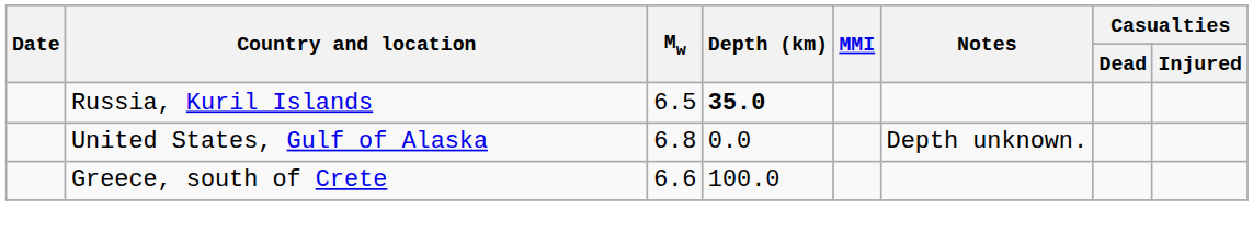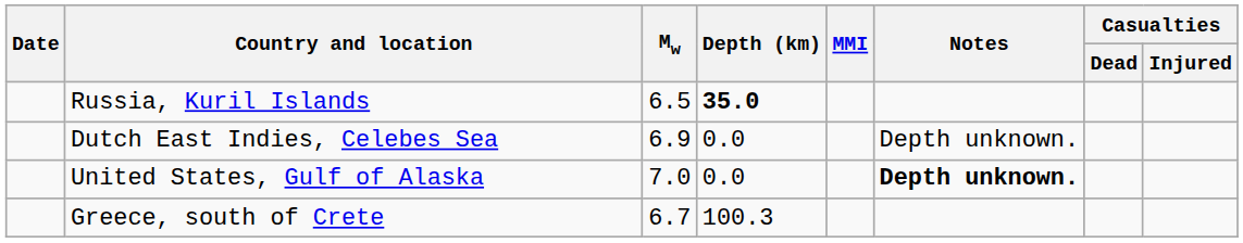 <table class="wikitable sortable sort-under" style="border:1px black; margin-left:1em;">
 <tr>
 <th rowspan="2"><small>Date</small></th>
 <th rowspan="2" style="width: 310px"><small>Country and location</small></th>
 <th rowspan="2"><small>M<sub>w</sub></small></th>
 <th rowspan="2"><small>Depth (km)</small></th>
 <th rowspan="2"><small><a href='#'>MMI</a></small></th>
 <th rowspan="2" class="unsortable"><small>Notes</small></th>
 <th colspan="2"><small>Casualties</small></th>
 </tr>
 <tr>
 <th><small>Dead</small></th>
 <th><small>Injured</small></th>
 </tr>
 <tr>
 <td></td>
 <td>Russia, <a href='#'>Kuril Islands</a></td>
 <td>6.5</td>
 <td><strong>35.0</strong></td>
 <td></td>
 <td></td>
 <td></td>
 <td></td>
 </tr>
 <tr>
 <td></td>
-<td>United States, <a href='#'>Gulf of Alaska</a></td>
-<td>6.8</td>
+<td>Dutch East Indies, <a href='#'>Celebes Sea</a></td>
+<td>6.9</td>
 <td>0.0</td>
 <td></td>
 <td>Depth unknown.</td>
 <td></td>
 <td></td>
 </tr>
 <tr>
 <td></td>
+<td>United States, <a href='#'>Gulf of Alaska</a></td>
+<td>7.0</td>
+<td>0.0</td>
+<td></td>
+<td><strong>Depth unknown.</strong></td>
+<td></td>
+<td></td>
+</tr>
+<tr>
+<td></td>
 <td>Greece, south of <a href='#'>Crete</a></td>
-<td>6.6</td>
-<td>100.0</td>
+<td>6.7</td>
+<td>100.3</td>
 <td></td>
 <td></td>
 <td></td>
 <td></td>
 </tr>
 </table>
